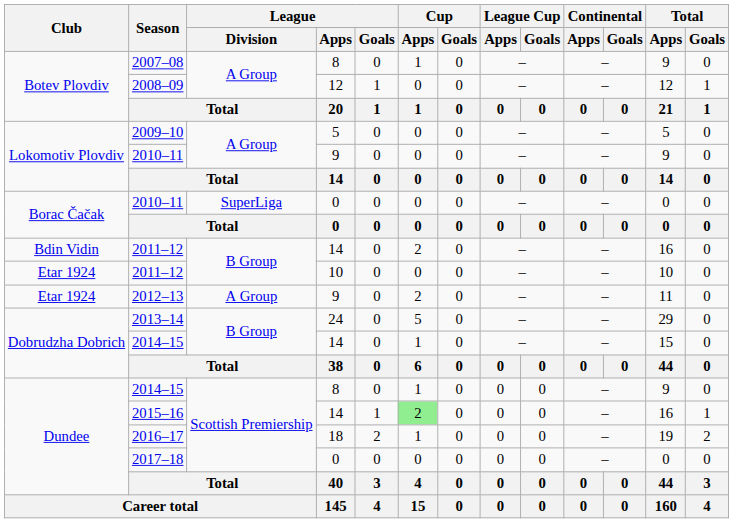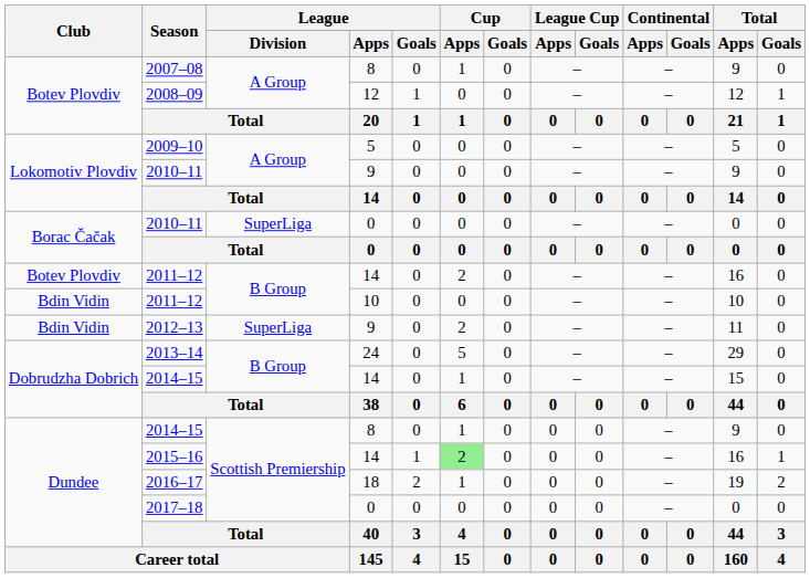 <table class="wikitable" style="text-align: center">
 <tr>
 <th rowspan="2">Club</th>
 <th rowspan="2">Season</th>
 <th Colspan="3">League</th>
 <th Colspan="2">Cup</th>
 <th colspan="2">League Cup</th>
 <th Colspan="2">Continental</th>
 <th Colspan="3">Total</th>
 </tr>
 <tr>
 <th>Division</th>
 <th>Apps</th>
 <th>Goals</th>
 <th>Apps</th>
 <th>Goals</th>
 <th>Apps</th>
 <th>Goals</th>
 <th>Apps</th>
 <th>Goals</th>
 <th>Apps</th>
 <th>Goals</th>
 </tr>
 <tr>
 <td rowspan="3"><a href='#'>Botev Plovdiv</a></td>
 <td><a href='#'>2007–08</a></td>
 <td rowspan="2"><a href='#'>A Group</a></td>
 <td>8</td>
 <td>0</td>
 <td>1</td>
 <td>0</td>
 <td colspan="2">–</td>
 <td colspan="2">–</td>
 <td>9</td>
 <td>0</td>
 </tr>
 <tr>
 <td><a href='#'>2008–09</a></td>
 <td>12</td>
 <td>1</td>
 <td>0</td>
 <td>0</td>
 <td colspan="2">–</td>
 <td colspan="2">–</td>
 <td>12</td>
 <td>1</td>
 </tr>
 <tr>
 <th colspan="2">Total</th>
 <th>20</th>
 <th>1</th>
 <th>1</th>
 <th>0</th>
 <th>0</th>
 <th>0</th>
 <th>0</th>
 <th>0</th>
 <th>21</th>
 <th>1</th>
 </tr>
 <tr>
 <td rowspan="3"><a href='#'>Lokomotiv Plovdiv</a></td>
 <td><a href='#'>2009–10</a></td>
 <td rowspan="2"><a href='#'>A Group</a></td>
 <td>5</td>
 <td>0</td>
 <td>0</td>
 <td>0</td>
 <td colspan="2">–</td>
 <td colspan="2">–</td>
 <td>5</td>
 <td>0</td>
 </tr>
 <tr>
 <td><a href='#'>2010–11</a></td>
 <td>9</td>
 <td>0</td>
 <td>0</td>
 <td>0</td>
 <td colspan="2">–</td>
 <td colspan="2">–</td>
 <td>9</td>
 <td>0</td>
 </tr>
 <tr>
 <th colspan="2">Total</th>
 <th>14</th>
 <th>0</th>
 <th>0</th>
 <th>0</th>
 <th>0</th>
 <th>0</th>
 <th>0</th>
 <th>0</th>
 <th>14</th>
 <th>0</th>
 </tr>
 <tr>
 <td rowspan="2"><a href='#'>Borac Čačak</a></td>
 <td><a href='#'>2010–11</a></td>
 <td rowspan="1"><a href='#'>SuperLiga</a></td>
 <td>0</td>
 <td>0</td>
 <td>0</td>
 <td>0</td>
 <td colspan="2">–</td>
 <td colspan="2">–</td>
 <td>0</td>
 <td>0</td>
 </tr>
 <tr>
 <th colspan="2">Total</th>
 <th>0</th>
 <th>0</th>
 <th>0</th>
 <th>0</th>
 <th>0</th>
 <th>0</th>
 <th>0</th>
 <th>0</th>
 <th>0</th>
 <th>0</th>
 </tr>
 <tr>
-<td><a href='#'>Bdin Vidin</a></td>
+<td><a href='#'>Botev Plovdiv</a></td>
 <td><a href='#'>2011–12</a></td>
 <td rowspan="2"><a href='#'>B Group</a></td>
 <td>14</td>
 <td>0</td>
 <td>2</td>
 <td>0</td>
 <td colspan="2">–</td>
 <td colspan="2">–</td>
 <td>16</td>
 <td>0</td>
 </tr>
 <tr>
-<td><a href='#'>Etar 1924</a></td>
+<td><a href='#'>Bdin Vidin</a></td>
 <td><a href='#'>2011–12</a></td>
 <td>10</td>
 <td>0</td>
 <td>0</td>
 <td>0</td>
 <td colspan="2">–</td>
 <td colspan="2">–</td>
 <td>10</td>
 <td>0</td>
 </tr>
 <tr>
-<td><a href='#'>Etar 1924</a></td>
+<td><a href='#'>Bdin Vidin</a></td>
 <td><a href='#'>2012–13</a></td>
-<td><a href='#'>А Group</a></td>
+<td rowspan="1"><a href='#'>SuperLiga</a></td>
 <td>9</td>
 <td>0</td>
 <td>2</td>
 <td>0</td>
 <td colspan="2">–</td>
 <td colspan="2">–</td>
 <td>11</td>
 <td>0</td>
 </tr>
 <tr>
 <td rowspan="3"><a href='#'>Dobrudzha Dobrich</a></td>
 <td><a href='#'>2013–14</a></td>
 <td rowspan="2"><a href='#'>B Group</a></td>
 <td>24</td>
 <td>0</td>
 <td>5</td>
 <td>0</td>
 <td colspan="2">–</td>
 <td colspan="2">–</td>
 <td>29</td>
 <td>0</td>
 </tr>
 <tr>
 <td><a href='#'>2014–15</a></td>
 <td>14</td>
 <td>0</td>
 <td>1</td>
 <td>0</td>
 <td colspan="2">–</td>
 <td colspan="2">–</td>
 <td>15</td>
 <td>0</td>
 </tr>
 <tr>
 <th colspan="2">Total</th>
 <th>38</th>
 <th>0</th>
 <th>6</th>
 <th>0</th>
 <th>0</th>
 <th>0</th>
 <th>0</th>
 <th>0</th>
 <th>44</th>
 <th>0</th>
 </tr>
 <tr>
 <td rowspan="5"><a href='#'>Dundee</a></td>
 <td><a href='#'>2014–15</a></td>
 <td rowspan="4"><a href='#'>Scottish Premiership</a></td>
 <td>8</td>
 <td>0</td>
 <td>1</td>
 <td>0</td>
 <td>0</td>
 <td>0</td>
 <td colspan="2">–</td>
 <td>9</td>
 <td>0</td>
 </tr>
 <tr>
 <td><a href='#'>2015–16</a></td>
 <td>14</td>
 <td>1</td>
 <td style="background: lightgreen;">2</td>
 <td>0</td>
 <td>0</td>
 <td>0</td>
 <td colspan="2">–</td>
 <td>16</td>
 <td>1</td>
 </tr>
 <tr>
 <td><a href='#'>2016–17</a></td>
 <td>18</td>
 <td>2</td>
 <td>1</td>
 <td>0</td>
 <td>0</td>
 <td>0</td>
 <td colspan="2">–</td>
 <td>19</td>
 <td>2</td>
 </tr>
 <tr>
 <td><a href='#'>2017–18</a></td>
 <td>0</td>
 <td>0</td>
 <td>0</td>
 <td>0</td>
 <td>0</td>
 <td>0</td>
 <td colspan="2">–</td>
 <td>0</td>
 <td>0</td>
 </tr>
 <tr>
 <th colspan="2">Total</th>
 <th>40</th>
 <th>3</th>
 <th>4</th>
 <th>0</th>
 <th>0</th>
 <th>0</th>
 <th>0</th>
 <th>0</th>
 <th>44</th>
 <th>3</th>
 </tr>
 <tr>
 <th colspan=3>Career total</th>
 <th>145</th>
 <th>4</th>
 <th>15</th>
 <th>0</th>
 <th>0</th>
 <th>0</th>
 <th>0</th>
 <th>0</th>
 <th>160</th>
 <th>4</th>
 </tr>
 </table>
